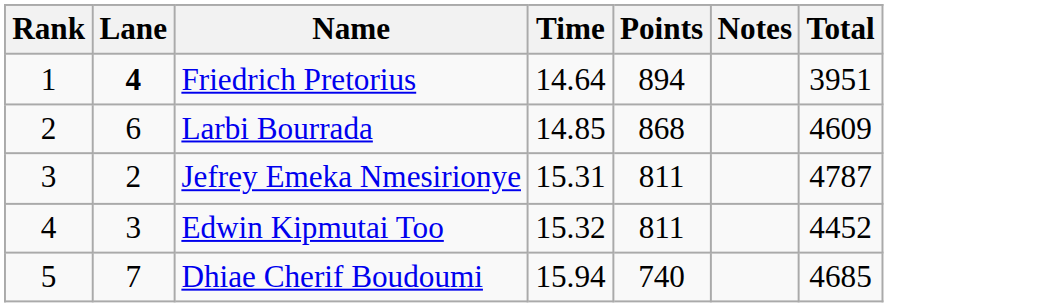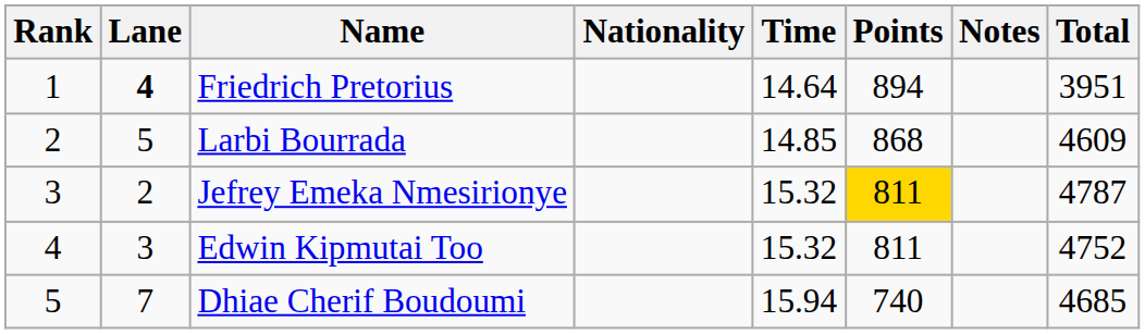 <table class="wikitable sortable" style="text-align:center">
 <tr>
 <th>Rank</th>
 <th>Lane</th>
 <th>Name</th>
+<th>Nationality</th>
 <th>Time</th>
 <th>Points</th>
 <th>Notes</th>
 <th>Total</th>
 </tr>
 <tr>
 <td>1</td>
 <td><strong>4</strong></td>
 <td align="left"><a href='#'>Friedrich Pretorius</a></td>
+<td align=left></td>
 <td>14.64</td>
 <td>894</td>
 <td></td>
 <td>3951</td>
 </tr>
 <tr>
 <td>2</td>
-<td>6</td>
+<td>5</td>
 <td align="left"><a href='#'>Larbi Bourrada</a></td>
+<td align=left></td>
 <td>14.85</td>
 <td>868</td>
 <td></td>
 <td>4609</td>
 </tr>
 <tr>
 <td>3</td>
 <td>2</td>
 <td align="left"><a href='#'>Jefrey Emeka Nmesirionye</a></td>
-<td>15.31</td>
-<td>811</td>
+<td align=left></td>
+<td>15.32</td>
+<td style="background: gold;">811</td>
 <td></td>
 <td>4787</td>
 </tr>
 <tr>
 <td>4</td>
 <td>3</td>
 <td align="left"><a href='#'>Edwin Kipmutai Too</a></td>
+<td align=left></td>
 <td>15.32</td>
 <td>811</td>
 <td></td>
-<td>4452</td>
+<td>4752</td>
 </tr>
 <tr>
 <td>5</td>
 <td>7</td>
 <td align="left"><a href='#'>Dhiae Cherif Boudoumi</a></td>
+<td align=left></td>
 <td>15.94</td>
 <td>740</td>
 <td></td>
 <td>4685</td>
 </tr>
 </table>
